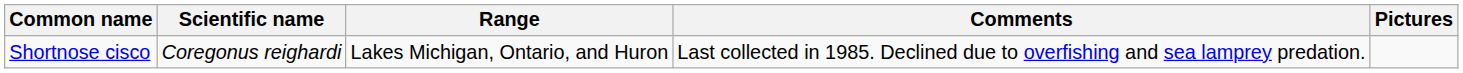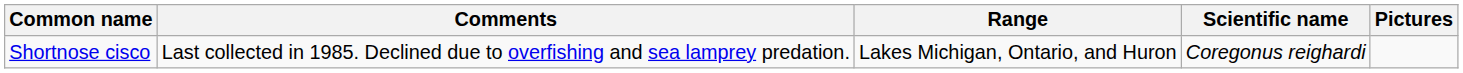 <table class="wikitable">
 <tr>
 <th>Common name</th>
+<th class="unsortable">Comments</th>
+<th>Range</th>
 <th>Scientific name</th>
-<th>Range</th>
-<th class="unsortable">Comments</th>
 <th>Pictures</th>
 </tr>
 <tr>
 <td><a href='#'>Shortnose cisco</a></td>
+<td>Last collected in 1985. Declined due to <a href='#'>overfishing</a> and <a href='#'>sea lamprey</a> predation.</td>
+<td>Lakes Michigan, Ontario, and Huron</td>
 <td><em>Coregonus reighardi</em></td>
-<td>Lakes Michigan, Ontario, and Huron</td>
-<td>Last collected in 1985. Declined due to <a href='#'>overfishing</a> and <a href='#'>sea lamprey</a> predation.</td>
 <td></td>
 </tr>
 </table>
